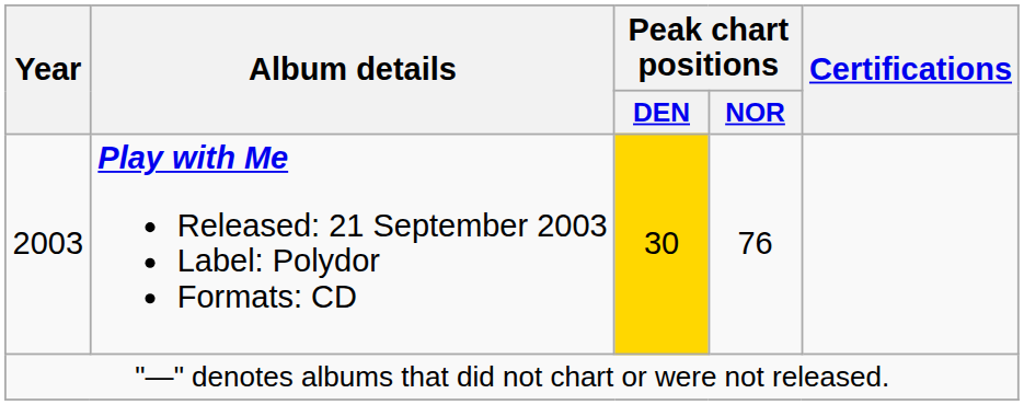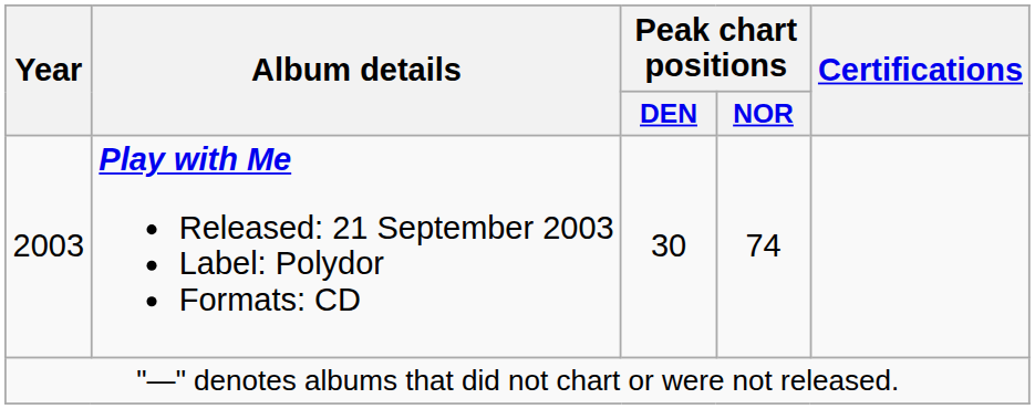 <table class="wikitable plainrowheaders" style="text-align:center;" border="1">
 <tr>
 <th scope="col" rowspan="2">Year</th>
 <th scope="col" rowspan="2">Album details</th>
 <th scope="col" colspan="2">Peak chart positions</th>
 <th scope="col" rowspan="2"><a href='#'>Certifications</a></th>
 </tr>
 <tr>
 <th scope="col" style="width:3em;font-size:85%;"><a href='#'>DEN</a><br></th>
 <th scope="col" style="width:3em;font-size:85%;"><a href='#'>NOR</a><br></th>
 </tr>
 <tr>
 <td>2003</td>
 <td align="left"><strong><em><a href='#'>Play with Me</a></em></strong><br><ul><li>Released: 21 September 2003</li><li>Label: Polydor</li><li>Formats: CD</li></ul></td>
-<td style="background: gold;">30</td>
-<td>76</td>
+<td>30</td>
+<td>74</td>
 <td></td>
 </tr>
 <tr>
 <td align="center" colspan="14" style="font-size:90%">"—" denotes albums that did not chart or were not released.</td>
 </tr>
 </table>
